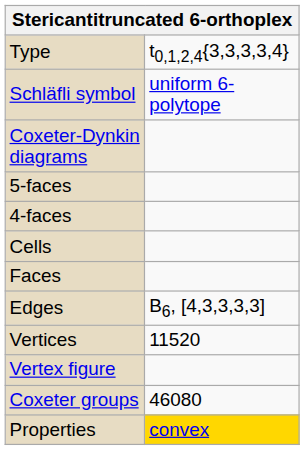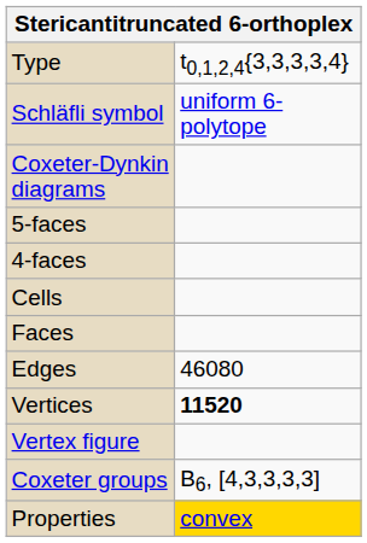 <table class="wikitable" style="float:right; margin-left:8px; width:250px">
 <tr>
 <th bgcolor=#e7dcc3 colspan=2>Stericantitruncated 6-orthoplex</th>
 </tr>
 <tr>
 <td bgcolor=#e7dcc3>Type</td>
 <td>t<sub>0,1,2,4</sub>{3,3,3,3,4}</td>
 </tr>
 <tr>
 <td bgcolor=#e7dcc3><a href='#'>Schläfli symbol</a></td>
 <td><a href='#'>uniform 6-polytope</a></td>
 </tr>
 <tr>
 <td bgcolor=#e7dcc3><a href='#'>Coxeter-Dynkin diagrams</a></td>
 <td></td>
 </tr>
 <tr>
 <td bgcolor=#e7dcc3>5-faces</td>
 <td></td>
 </tr>
 <tr>
 <td bgcolor=#e7dcc3>4-faces</td>
 <td></td>
 </tr>
 <tr>
 <td bgcolor=#e7dcc3>Cells</td>
 <td></td>
 </tr>
 <tr>
 <td bgcolor=#e7dcc3>Faces</td>
 <td></td>
 </tr>
 <tr>
 <td bgcolor=#e7dcc3>Edges</td>
-<td>B<sub>6</sub>, [4,3,3,3,3]</td>
+<td>46080</td>
 </tr>
 <tr>
 <td bgcolor=#e7dcc3>Vertices</td>
-<td>11520</td>
+<td><strong>11520</strong></td>
 </tr>
 <tr>
 <td bgcolor=#e7dcc3><a href='#'>Vertex figure</a></td>
 <td></td>
 </tr>
 <tr>
 <td bgcolor=#e7dcc3><a href='#'>Coxeter groups</a></td>
-<td>46080</td>
+<td>B<sub>6</sub>, [4,3,3,3,3]</td>
 </tr>
 <tr>
 <td bgcolor=#e7dcc3>Properties</td>
 <td style="background: gold;"><a href='#'>convex</a></td>
 </tr>
 </table>
